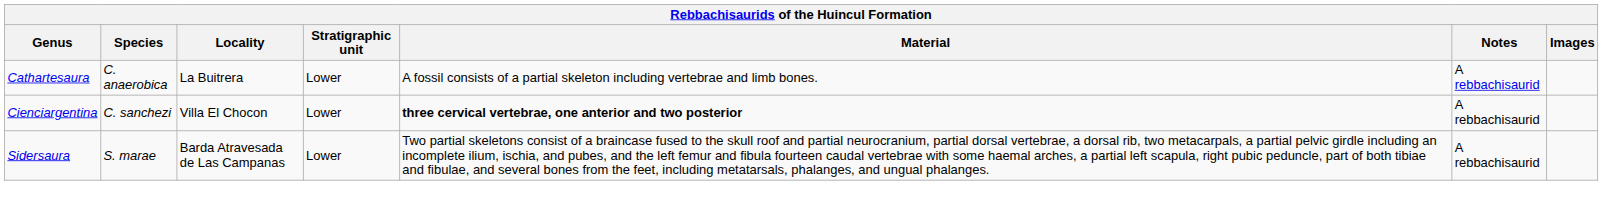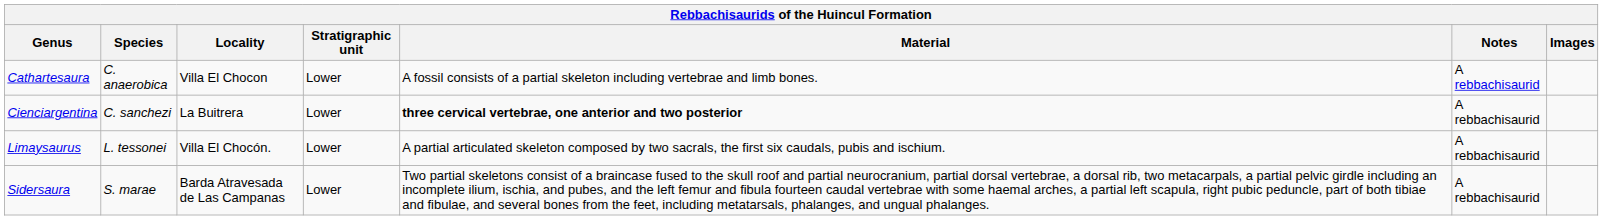 <table class="wikitable">
 <tr>
 <th colspan="7"><a href='#'>Rebbachisaurids</a> of the Huincul Formation</th>
 </tr>
 <tr>
 <th>Genus</th>
 <th>Species</th>
 <th>Locality</th>
 <th>Stratigraphic unit</th>
 <th>Material</th>
 <th>Notes</th>
 <th>Images</th>
 </tr>
 <tr>
 <td><em><a href='#'>Cathartesaura</a></em></td>
 <td><em>C. anaerobica</em></td>
-<td>La Buitrera</td>
+<td>Villa El Chocon</td>
 <td>Lower</td>
 <td>A fossil consists of a partial skeleton including vertebrae and limb bones.</td>
 <td>A <a href='#'>rebbachisaurid</a></td>
 <td><br></td>
 </tr>
 <tr>
 <td><em><a href='#'>Cienciargentina</a></em></td>
 <td><em>C. sanchezi</em></td>
-<td>Villa El Chocon</td>
+<td>La Buitrera</td>
 <td>Lower</td>
 <td><strong>three cervical vertebrae, one anterior and two posterior</strong></td>
+<td>A rebbachisaurid</td>
+<td></td>
+</tr>
+<tr>
+<td><em><a href='#'>Limaysaurus</a></em></td>
+<td><em>L. tessonei</em></td>
+<td>Villa El Chocón.</td>
+<td>Lower</td>
+<td>A partial articulated skeleton composed by two sacrals, the first six caudals, pubis and ischium.</td>
 <td>A rebbachisaurid</td>
 <td></td>
 </tr>
 <tr>
 <td><em><a href='#'>Sidersaura</a></em></td>
 <td><em>S. marae</em></td>
 <td>Barda Atravesada de Las Campanas</td>
 <td>Lower</td>
 <td>Two partial skeletons consist of a braincase fused to the skull roof and partial neurocranium, partial dorsal vertebrae, a dorsal rib, two metacarpals, a partial pelvic girdle including an incomplete ilium, ischia, and pubes, and the left femur and fibula fourteen caudal vertebrae with some haemal arches, a partial left scapula, right pubic peduncle, part of both tibiae and fibulae, and several bones from the feet, including metatarsals, phalanges, and ungual phalanges.</td>
 <td>A rebbachisaurid</td>
 <td></td>
 </tr>
 </table>
